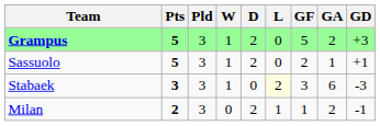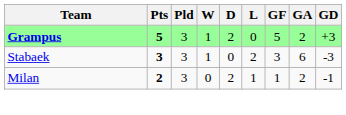 <table class=wikitable style="text-align:center">
 <tr>
 <th width=165>Team</th>
 <th width=20>Pts</th>
 <th width=20>Pld</th>
 <th width=20>W</th>
 <th width=20>D</th>
 <th width=20>L</th>
 <th width=20>GF</th>
 <th width=20>GA</th>
 <th width=20>GD</th>
 </tr>
 <tr |- align=center style="background:#98FF98;">
 <td style="text-align:left"> <strong><a href='#'>Grampus</a></strong></td>
 <td><strong>5</strong></td>
 <td>3</td>
 <td>1</td>
 <td>2</td>
 <td>0</td>
 <td>5</td>
 <td>2</td>
 <td>+3</td>
 </tr>
 <tr>
-<td style="text-align:left"> <a href='#'>Sassuolo</a></td>
-<td><strong>5</strong></td>
-<td>3</td>
-<td>1</td>
-<td>2</td>
-<td>0</td>
-<td>2</td>
-<td>1</td>
-<td>+1</td>
-</tr>
-<tr>
 <td style="text-align:left"> <a href='#'>Stabaek</a></td>
 <td><strong>3</strong></td>
 <td>3</td>
 <td>1</td>
 <td>0</td>
-<td style="background: lightyellow;">2</td>
+<td>2</td>
 <td>3</td>
 <td>6</td>
 <td>-3</td>
 </tr>
 <tr>
 <td style="text-align:left"> <a href='#'>Milan</a></td>
 <td><strong>2</strong></td>
 <td>3</td>
 <td>0</td>
 <td>2</td>
 <td>1</td>
 <td>1</td>
 <td>2</td>
 <td>-1</td>
 </tr>
 </table>
